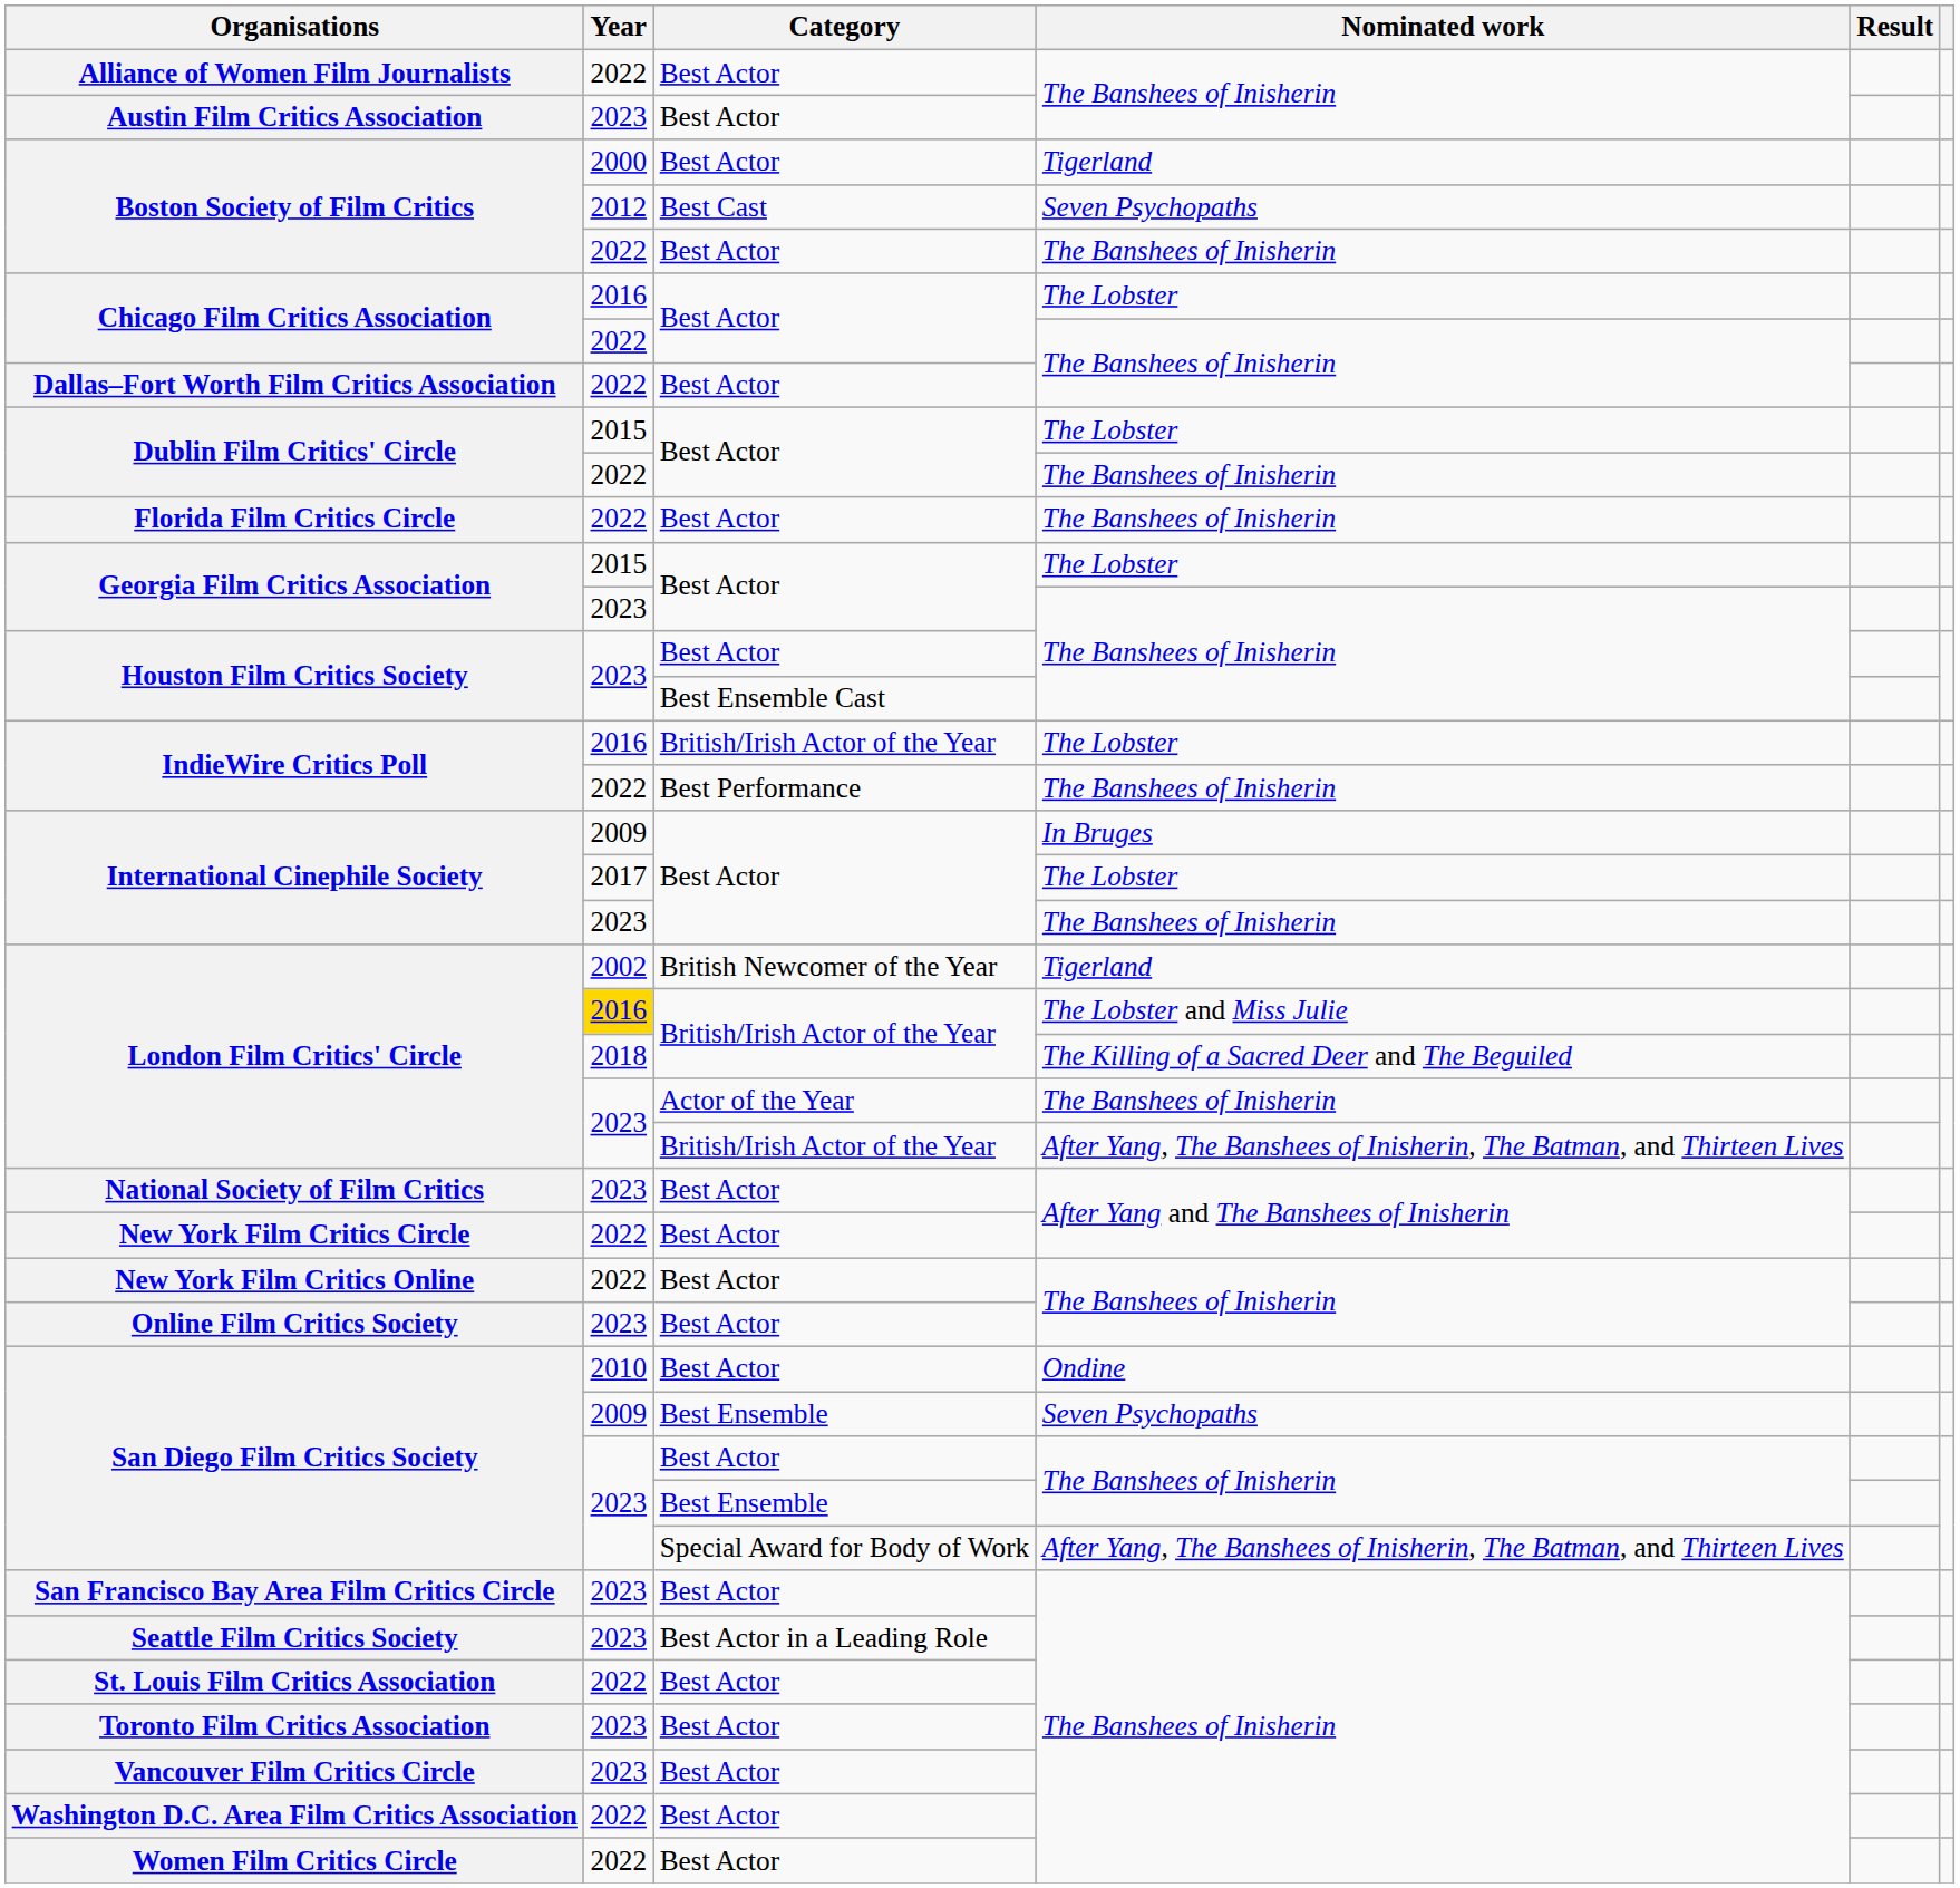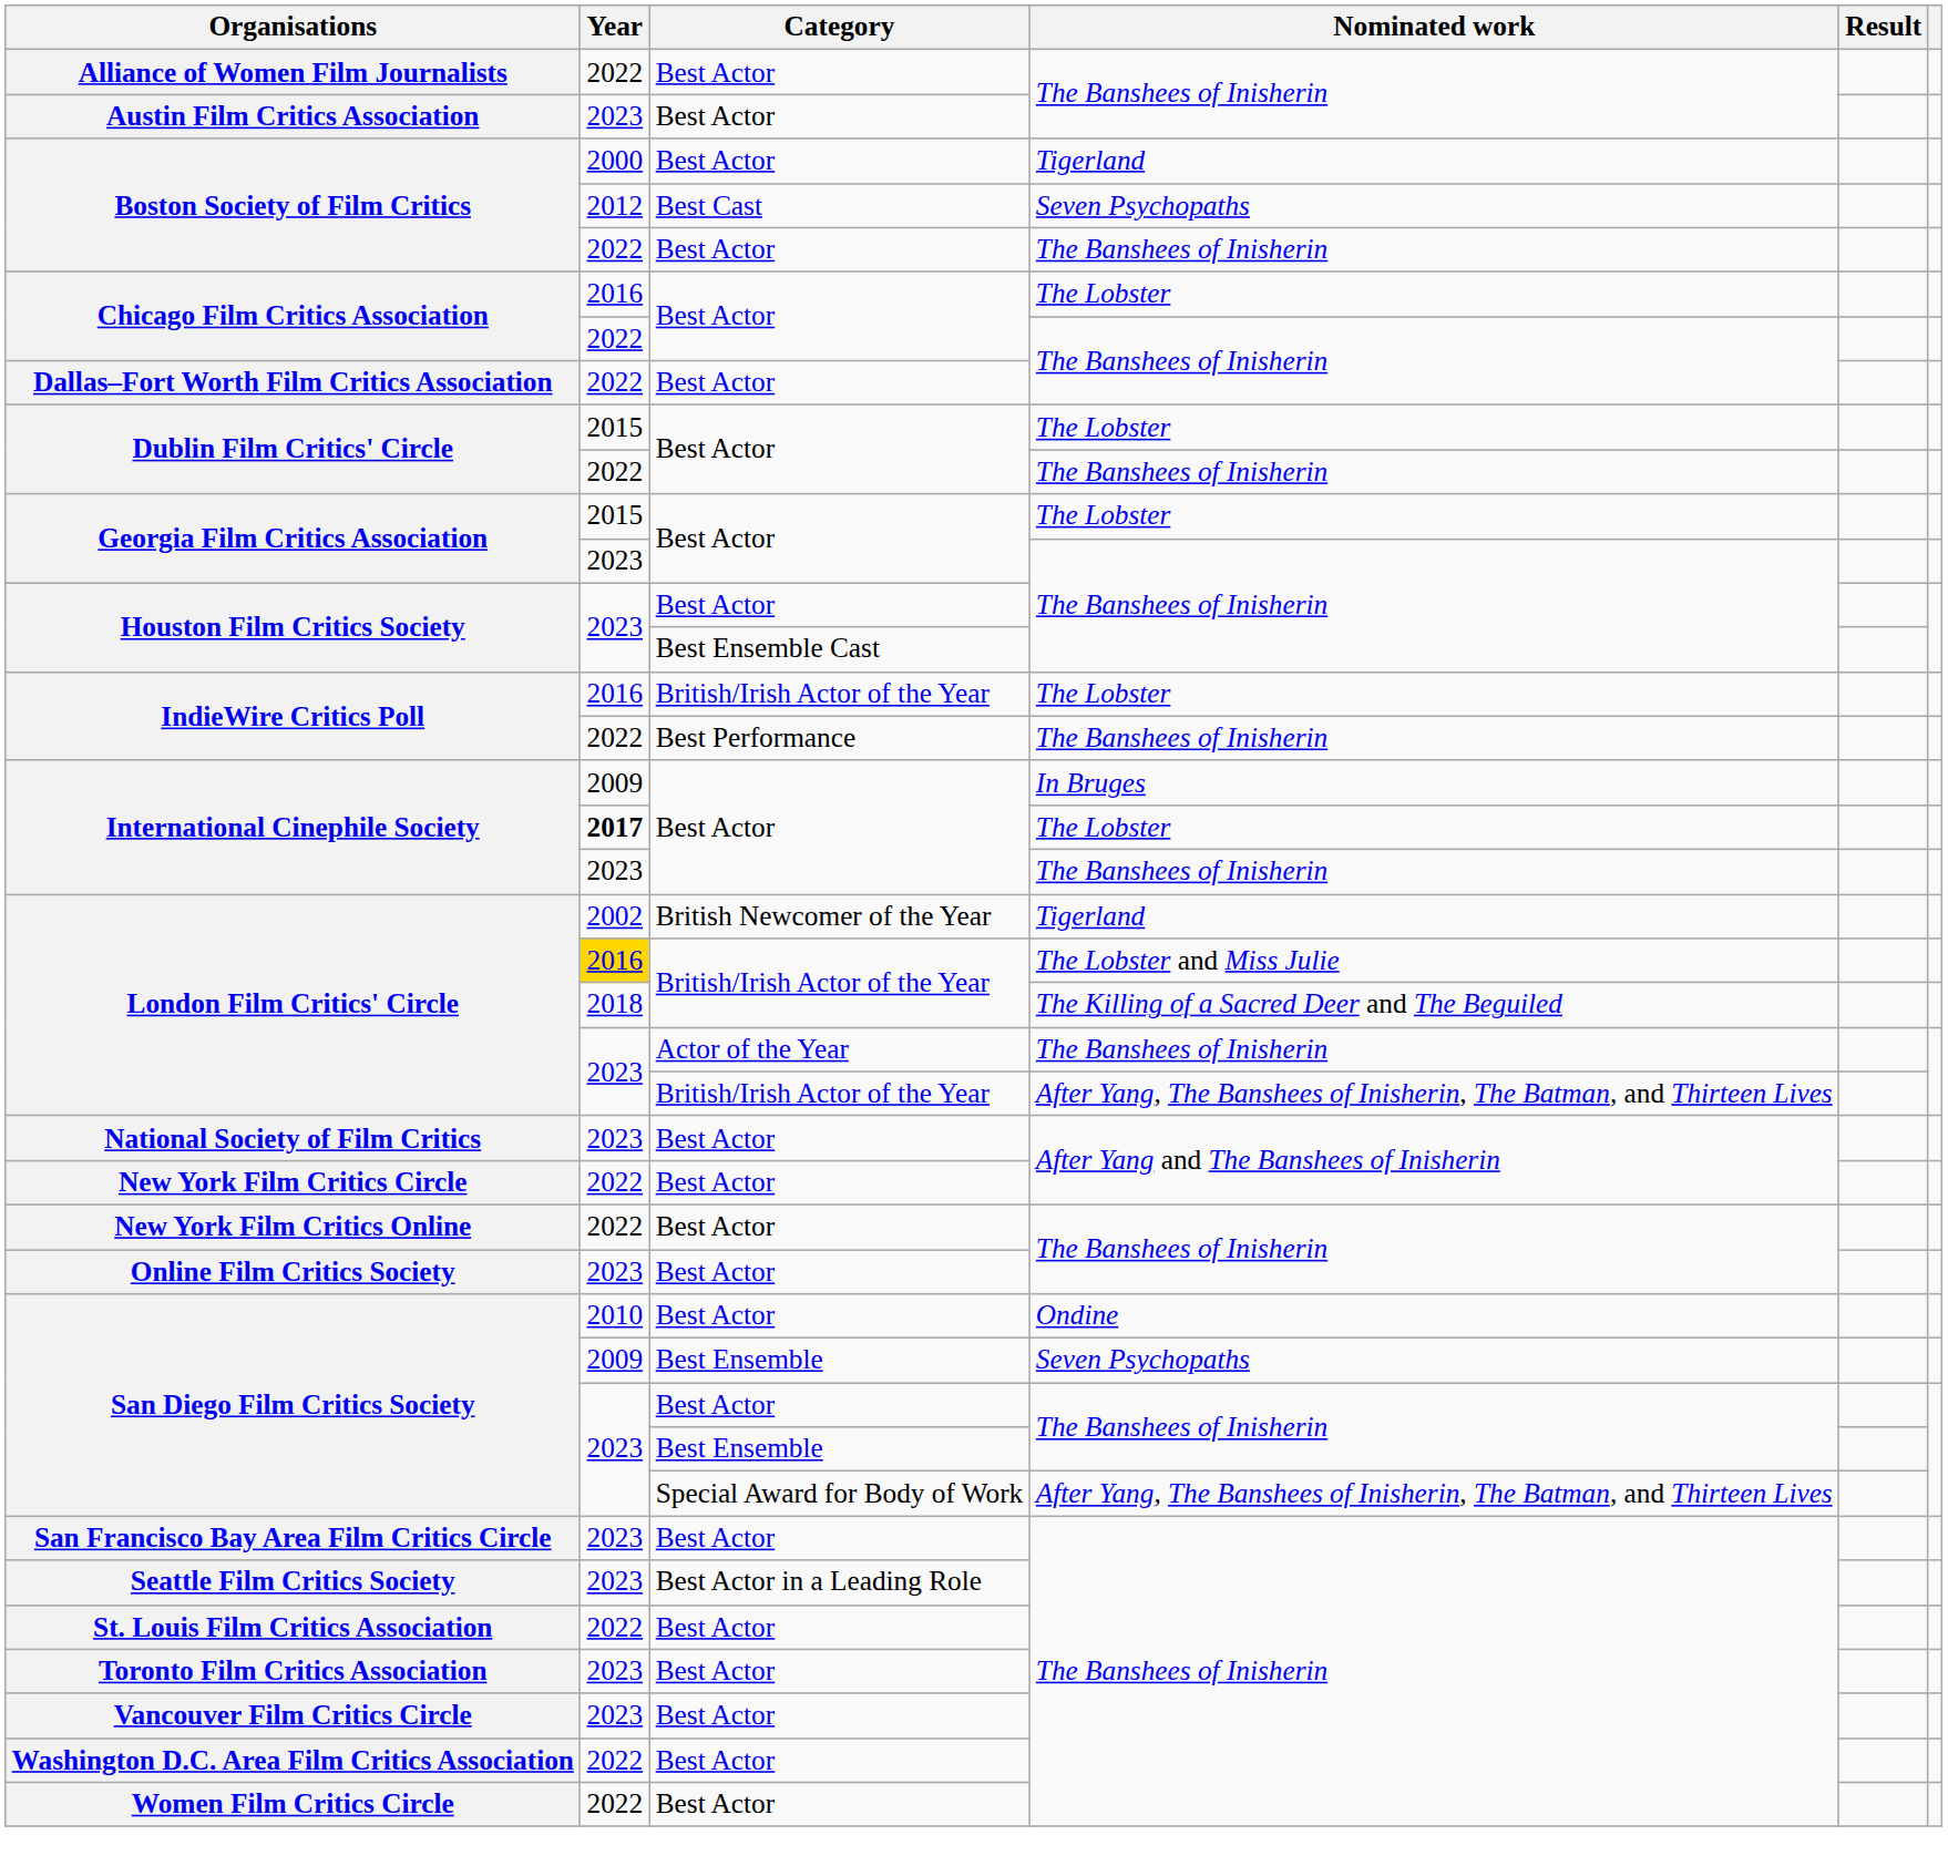 <table class="wikitable plainrowheaders sortable">
 <tr>
 <th scope="col">Organisations</th>
 <th scope="col">Year</th>
 <th scope="col">Category</th>
 <th scope="col">Nominated work</th>
 <th scope="col">Result</th>
 <th scope="col" class="unsortable"></th>
 </tr>
 <tr>
 <th scope="row"><a href='#'>Alliance of Women Film Journalists</a></th>
 <td>2022</td>
 <td><a href='#'>Best Actor</a></td>
 <td rowspan="2"><em><a href='#'>The Banshees of Inisherin</a></em></td>
 <td></td>
 <td style="text-align:center;"></td>
 </tr>
 <tr>
 <th scope="row"><a href='#'>Austin Film Critics Association</a></th>
 <td><a href='#'>2023</a></td>
 <td>Best Actor</td>
 <td></td>
 <td style="text-align:center;"></td>
 </tr>
 <tr>
 <th rowspan="3" scope="row"><a href='#'>Boston Society of Film Critics</a></th>
 <td><a href='#'>2000</a></td>
 <td><a href='#'>Best Actor</a></td>
 <td><em><a href='#'>Tigerland</a></em></td>
 <td></td>
 <td style="text-align:center;"></td>
 </tr>
 <tr>
 <td><a href='#'>2012</a></td>
 <td><a href='#'>Best Cast</a></td>
 <td><em><a href='#'>Seven Psychopaths</a></em></td>
 <td></td>
 <td style="text-align:center;"></td>
 </tr>
 <tr>
 <td><a href='#'>2022</a></td>
 <td><a href='#'>Best Actor</a></td>
 <td><em><a href='#'>The Banshees of Inisherin</a></em></td>
 <td></td>
 <td style="text-align:center;"></td>
 </tr>
 <tr>
 <th scope="row" rowspan="2"><a href='#'>Chicago Film Critics Association</a></th>
 <td><a href='#'>2016</a></td>
 <td rowspan="2"><a href='#'>Best Actor</a></td>
 <td><em><a href='#'>The Lobster</a></em></td>
 <td></td>
 <td style="text-align:center;"></td>
 </tr>
 <tr>
 <td><a href='#'>2022</a></td>
 <td rowspan="2"><em><a href='#'>The Banshees of Inisherin</a></em></td>
 <td></td>
 <td style="text-align:center;"></td>
 </tr>
 <tr>
 <th scope="row"><a href='#'>Dallas–Fort Worth Film Critics Association</a></th>
 <td><a href='#'>2022</a></td>
 <td><a href='#'>Best Actor</a></td>
 <td></td>
 <td style="text-align:center;"></td>
 </tr>
 <tr>
 <th scope="row" rowspan="2"><a href='#'>Dublin Film Critics' Circle</a></th>
 <td>2015</td>
 <td rowspan="2">Best Actor</td>
 <td><em><a href='#'>The Lobster</a></em></td>
 <td></td>
 <td style="text-align:center;"></td>
 </tr>
 <tr>
 <td>2022</td>
 <td><em><a href='#'>The Banshees of Inisherin</a></em></td>
 <td></td>
 <td style="text-align:center;"></td>
 </tr>
 <tr>
-<th scope="row"><a href='#'>Florida Film Critics Circle</a></th>
-<td><a href='#'>2022</a></td>
-<td><a href='#'>Best Actor</a></td>
-<td><em><a href='#'>The Banshees of Inisherin</a></em></td>
-<td></td>
-<td style="text-align:center;"></td>
-</tr>
-<tr>
 <th rowspan="2" scope="row"><a href='#'>Georgia Film Critics Association</a></th>
 <td>2015</td>
 <td rowspan="2">Best Actor</td>
 <td><em><a href='#'>The Lobster</a></em></td>
 <td></td>
 <td style="text-align:center;"></td>
 </tr>
 <tr>
 <td>2023</td>
 <td rowspan="3"><em><a href='#'>The Banshees of Inisherin</a></em></td>
 <td></td>
 <td style="text-align:center;"></td>
 </tr>
 <tr>
 <th scope="row" rowspan="2"><a href='#'>Houston Film Critics Society</a></th>
 <td rowspan="2"><a href='#'>2023</a></td>
 <td><a href='#'>Best Actor</a></td>
 <td></td>
 <td rowspan="2" style="text-align:center;"></td>
 </tr>
 <tr>
 <td>Best Ensemble Cast</td>
 <td></td>
 </tr>
 <tr>
 <th scope="row" rowspan="2"><a href='#'>IndieWire Critics Poll</a></th>
 <td><a href='#'>2016</a></td>
 <td><a href='#'>British/Irish Actor of the Year</a></td>
 <td><em><a href='#'>The Lobster</a></em></td>
 <td></td>
 <td style="text-align:center;"></td>
 </tr>
 <tr>
 <td>2022</td>
 <td>Best Performance</td>
 <td><em><a href='#'>The Banshees of Inisherin</a></em></td>
 <td></td>
 <td style="text-align:center;"></td>
 </tr>
 <tr>
 <th scope="row" rowspan="3"><a href='#'>International Cinephile Society</a></th>
 <td>2009</td>
 <td rowspan="3">Best Actor</td>
 <td><em><a href='#'>In Bruges</a></em></td>
 <td></td>
 <td style="text-align:center;"></td>
 </tr>
 <tr>
-<td>2017</td>
+<td><strong>2017</strong></td>
 <td><em><a href='#'>The Lobster</a></em></td>
 <td></td>
 <td style="text-align:center;"></td>
 </tr>
 <tr>
 <td>2023</td>
 <td><em><a href='#'>The Banshees of Inisherin</a></em></td>
 <td></td>
 <td style="text-align:center;"></td>
 </tr>
 <tr>
 <th rowspan="5" scope="row"><a href='#'>London Film Critics' Circle</a></th>
 <td><a href='#'>2002</a></td>
 <td>British Newcomer of the Year</td>
 <td><em><a href='#'>Tigerland</a></em></td>
 <td></td>
 <td style="text-align:center;"></td>
 </tr>
 <tr>
 <td style="background: gold;"><a href='#'>2016</a></td>
 <td rowspan="2"><a href='#'>British/Irish Actor of the Year</a></td>
 <td><em><a href='#'>The Lobster</a></em> and <em><a href='#'>Miss Julie</a></em></td>
 <td></td>
 <td style="text-align:center;"></td>
 </tr>
 <tr>
 <td><a href='#'>2018</a></td>
 <td><em><a href='#'>The Killing of a Sacred Deer</a></em> and <em><a href='#'>The Beguiled</a></em></td>
 <td></td>
 <td style="text-align:center;"></td>
 </tr>
 <tr>
 <td rowspan="2"><a href='#'>2023</a></td>
 <td><a href='#'>Actor of the Year</a></td>
 <td><em><a href='#'>The Banshees of Inisherin</a></em></td>
 <td></td>
 <td rowspan="2" style="text-align:center;"></td>
 </tr>
 <tr>
 <td><a href='#'>British/Irish Actor of the Year</a></td>
 <td><em><a href='#'>After Yang</a></em>, <em><a href='#'>The Banshees of Inisherin</a></em>, <em><a href='#'>The Batman</a></em>, and <em><a href='#'>Thirteen Lives</a></em></td>
 <td></td>
 </tr>
 <tr>
 <th scope="row"><a href='#'>National Society of Film Critics</a></th>
 <td><a href='#'>2023</a></td>
 <td><a href='#'>Best Actor</a></td>
 <td rowspan="2"><em><a href='#'>After Yang</a></em> and <em><a href='#'>The Banshees of Inisherin</a></em></td>
 <td></td>
 <td style="text-align:center;"></td>
 </tr>
 <tr>
 <th scope="row"><a href='#'>New York Film Critics Circle</a></th>
 <td><a href='#'>2022</a></td>
 <td><a href='#'>Best Actor</a></td>
 <td></td>
 <td style="text-align:center;"></td>
 </tr>
 <tr>
 <th scope="row"><a href='#'>New York Film Critics Online</a></th>
 <td>2022</td>
 <td>Best Actor</td>
 <td rowspan="2"><em><a href='#'>The Banshees of Inisherin</a></em></td>
 <td></td>
 <td style="text-align:center;"></td>
 </tr>
 <tr>
 <th scope="row"><a href='#'>Online Film Critics Society</a></th>
 <td><a href='#'>2023</a></td>
 <td><a href='#'>Best Actor</a></td>
 <td></td>
 <td style="text-align:center;"></td>
 </tr>
 <tr>
 <th rowspan="5" scope="row"><a href='#'>San Diego Film Critics Society</a></th>
 <td><a href='#'>2010</a></td>
 <td><a href='#'>Best Actor</a></td>
 <td><em><a href='#'>Ondine</a></em></td>
 <td></td>
 <td style="text-align:center;"></td>
 </tr>
 <tr>
 <td><a href='#'>2009</a></td>
 <td><a href='#'>Best Ensemble</a></td>
 <td><em><a href='#'>Seven Psychopaths</a></em></td>
 <td></td>
 <td style="text-align:center;"></td>
 </tr>
 <tr>
 <td rowspan="3"><a href='#'>2023</a></td>
 <td><a href='#'>Best Actor</a></td>
 <td rowspan="2"><em><a href='#'>The Banshees of Inisherin</a></em></td>
 <td></td>
 <td rowspan="3" style="text-align:center;"></td>
 </tr>
 <tr>
 <td><a href='#'>Best Ensemble</a></td>
 <td></td>
 </tr>
 <tr>
 <td>Special Award for Body of Work</td>
 <td><em><a href='#'>After Yang</a></em>, <em><a href='#'>The Banshees of Inisherin</a></em>, <em><a href='#'>The Batman</a></em>, and <em><a href='#'>Thirteen Lives</a></em></td>
 <td></td>
 </tr>
 <tr>
 <th scope="row"><a href='#'>San Francisco Bay Area Film Critics Circle</a></th>
 <td><a href='#'>2023</a></td>
 <td><a href='#'>Best Actor</a></td>
 <td rowspan="7"><em><a href='#'>The Banshees of Inisherin</a></em></td>
 <td></td>
 <td style="text-align:center;"></td>
 </tr>
 <tr>
 <th scope="row"><a href='#'>Seattle Film Critics Society</a></th>
 <td><a href='#'>2023</a></td>
 <td>Best Actor in a Leading Role</td>
 <td></td>
 <td style="text-align:center;"></td>
 </tr>
 <tr>
 <th scope="row"><a href='#'>St. Louis Film Critics Association</a></th>
 <td><a href='#'>2022</a></td>
 <td><a href='#'>Best Actor</a></td>
 <td></td>
 <td style="text-align:center;"></td>
 </tr>
 <tr>
 <th scope="row"><a href='#'>Toronto Film Critics Association</a></th>
 <td><a href='#'>2023</a></td>
 <td><a href='#'>Best Actor</a></td>
 <td></td>
 <td style="text-align:center;"></td>
 </tr>
 <tr>
 <th scope="row"><a href='#'>Vancouver Film Critics Circle</a></th>
 <td><a href='#'>2023</a></td>
 <td><a href='#'>Best Actor</a></td>
 <td></td>
 <td style="text-align:center;"></td>
 </tr>
 <tr>
 <th scope="row"><a href='#'>Washington D.C. Area Film Critics Association</a></th>
 <td><a href='#'>2022</a></td>
 <td><a href='#'>Best Actor</a></td>
 <td></td>
 <td style="text-align:center;"></td>
 </tr>
 <tr>
 <th scope="row"><a href='#'>Women Film Critics Circle</a></th>
 <td>2022</td>
 <td>Best Actor</td>
 <td></td>
 <td style="text-align:center;"></td>
 </tr>
 </table>
